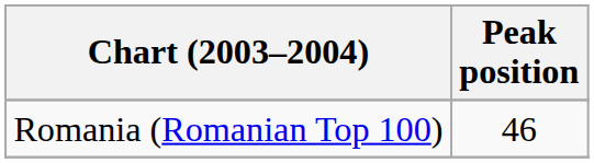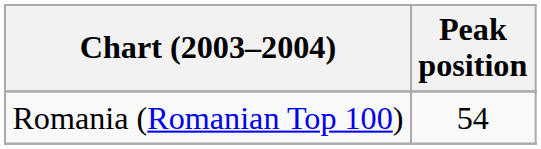 <table class="wikitable sortable">
 <tr>
 <th>Chart (2003–2004)</th>
 <th align="center">Peak<br>position</th>
 </tr>
 <tr>
 </tr>
 <tr>
 </tr>
 <tr>
 </tr>
 <tr>
 </tr>
 <tr>
 </tr>
 <tr>
 </tr>
 <tr>
 </tr>
 <tr>
 </tr>
 <tr>
 <td align="left">Romania (<a href='#'>Romanian Top 100</a>)</td>
-<td align="center">46</td>
+<td align="center">54</td>
 </tr>
 <tr>
 </tr>
 <tr>
 </tr>
 </table>
